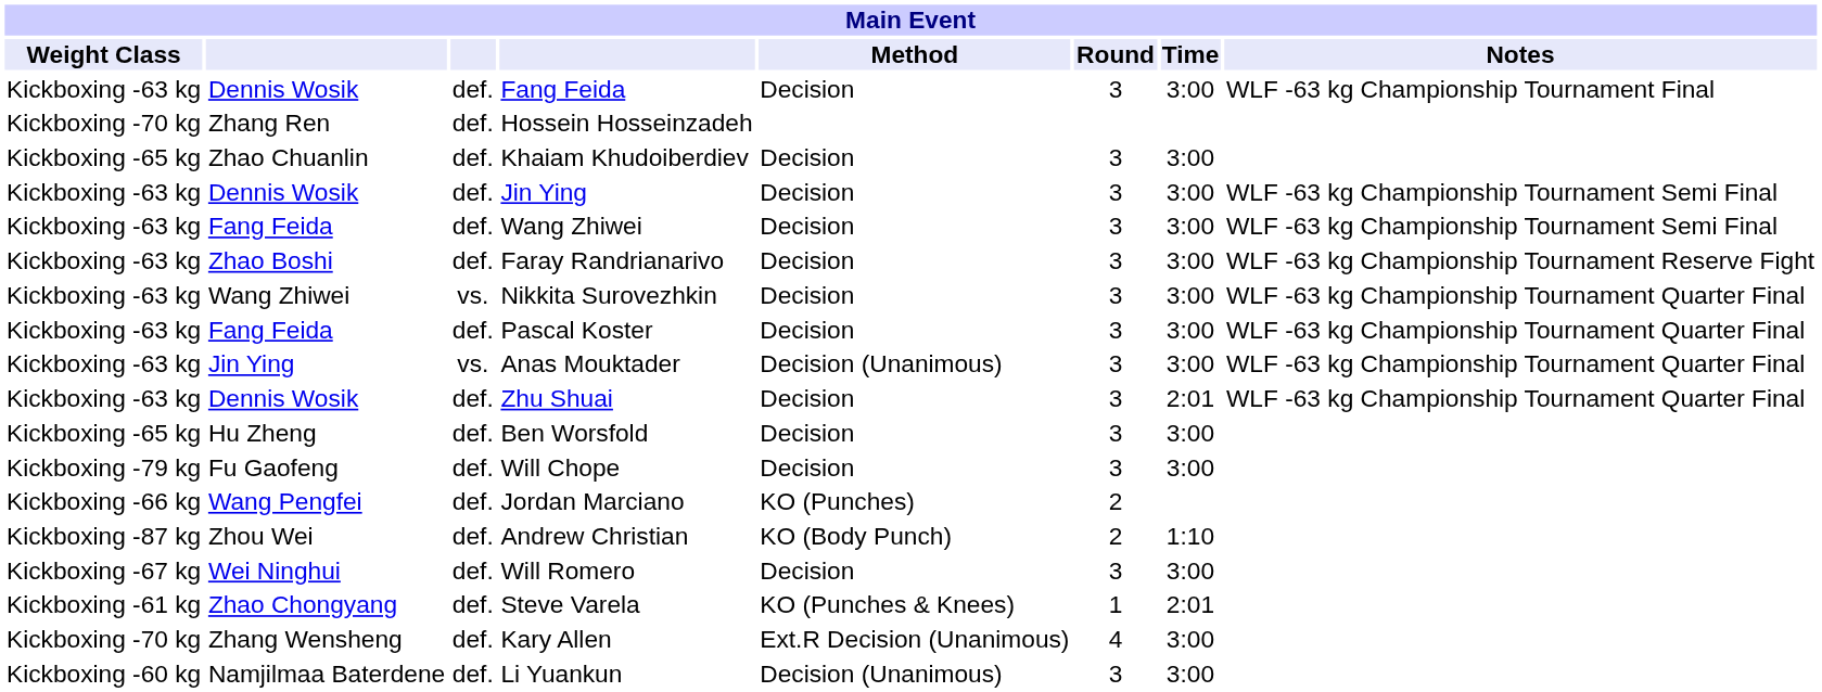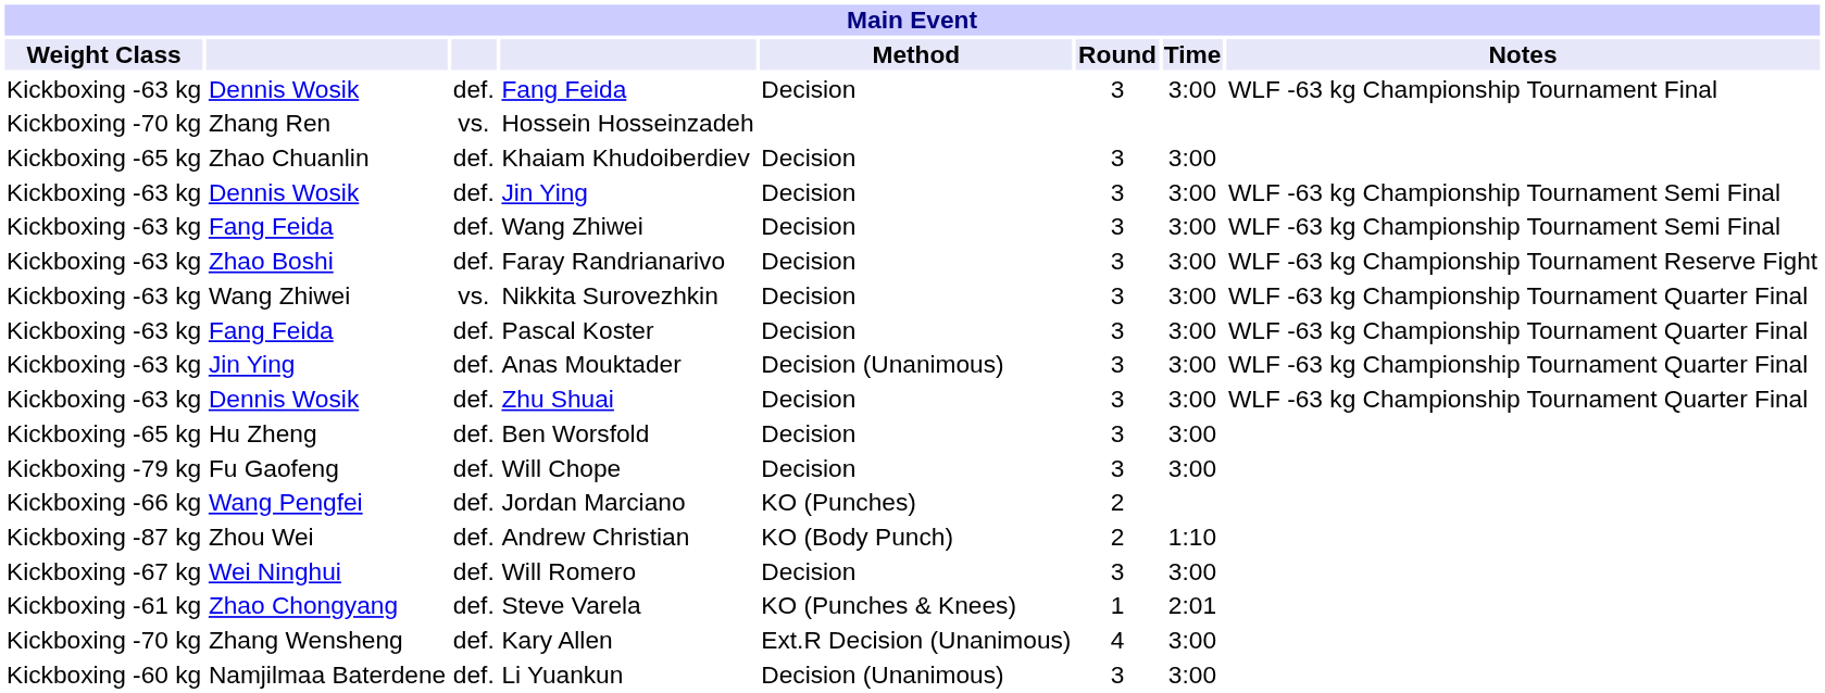 <table class="toccolours" style="font-size: 85%;">
 <tr>
 <th colspan="8" style="background-color: #ccf; color: #000080; text-align: center;"><strong>Main Event</strong></th>
 </tr>
 <tr>
 <th colspan="1" style="background-color: #E6E8FA; color: #000000; text-align: center;">Weight Class</th>
 <th colspan="1" style="background-color: #E6E8FA; color: #000000; text-align: center;"></th>
 <th colspan="1" style="background-color: #E6E8FA; color: #000000; text-align: center;"></th>
 <th colspan="1" style="background-color: #E6E8FA; color: #000000; text-align: center;"></th>
 <th colspan="1" style="background-color: #E6E8FA; color: #000000; text-align: center;">Method</th>
 <th colspan="1" style="background-color: #E6E8FA; color: #000000; text-align: center;">Round</th>
 <th colspan="1" style="background-color: #E6E8FA; color: #000000; text-align: center;">Time</th>
 <th colspan="1" style="background-color: #E6E8FA; color: #000000; text-align: center;">Notes</th>
 </tr>
 <tr>
 <td>Kickboxing -63 kg</td>
 <td> <a href='#'>Dennis Wosik</a></td>
 <td align=center>def.</td>
 <td> <a href='#'>Fang Feida</a></td>
 <td>Decision</td>
 <td align=center>3</td>
 <td align=center>3:00</td>
 <td>WLF -63 kg Championship Tournament Final</td>
 </tr>
 <tr>
 <td>Kickboxing -70 kg</td>
 <td> Zhang Ren</td>
-<td align=center>def.</td>
+<td align=center>vs.</td>
 <td> Hossein Hosseinzadeh</td>
 <td></td>
 <td align=center></td>
 <td align=center></td>
 </tr>
 <tr>
 <td>Kickboxing -65 kg</td>
 <td> Zhao Chuanlin</td>
 <td align=center>def.</td>
 <td> Khaiam Khudoiberdiev</td>
 <td>Decision</td>
 <td align=center>3</td>
 <td align=center>3:00</td>
 </tr>
 <tr>
 <td>Kickboxing -63 kg</td>
 <td> <a href='#'>Dennis Wosik</a></td>
 <td align=center>def.</td>
 <td> <a href='#'>Jin Ying</a></td>
 <td>Decision</td>
 <td align=center>3</td>
 <td align=center>3:00</td>
 <td>WLF -63 kg Championship Tournament Semi Final</td>
 </tr>
 <tr>
 <td>Kickboxing -63 kg</td>
 <td> <a href='#'>Fang Feida</a></td>
 <td align=center>def.</td>
 <td> Wang Zhiwei</td>
 <td>Decision</td>
 <td align=center>3</td>
 <td align=center>3:00</td>
 <td>WLF -63 kg Championship Tournament Semi Final</td>
 </tr>
 <tr>
 <td>Kickboxing -63 kg</td>
 <td> <a href='#'>Zhao Boshi</a></td>
 <td align=center>def.</td>
 <td> Faray Randrianarivo</td>
 <td>Decision</td>
 <td align=center>3</td>
 <td align=center>3:00</td>
 <td>WLF -63 kg Championship Tournament Reserve Fight</td>
 </tr>
 <tr>
 <td>Kickboxing -63 kg</td>
 <td> Wang Zhiwei</td>
 <td align=center>vs.</td>
 <td> Nikkita Surovezhkin</td>
 <td>Decision</td>
 <td align=center>3</td>
 <td align=center>3:00</td>
 <td>WLF -63 kg Championship Tournament Quarter Final</td>
 </tr>
 <tr>
 <td>Kickboxing -63 kg</td>
 <td> <a href='#'>Fang Feida</a></td>
 <td align=center>def.</td>
 <td> Pascal Koster</td>
 <td>Decision</td>
 <td align=center>3</td>
 <td align=center>3:00</td>
 <td>WLF -63 kg Championship Tournament Quarter Final</td>
 </tr>
 <tr>
 <td>Kickboxing -63 kg</td>
 <td> <a href='#'>Jin Ying</a></td>
-<td align=center>vs.</td>
+<td align=center>def.</td>
 <td> Anas Mouktader</td>
 <td>Decision (Unanimous)</td>
 <td align=center>3</td>
 <td align=center>3:00</td>
 <td>WLF -63 kg Championship Tournament Quarter Final</td>
 </tr>
 <tr>
 <td>Kickboxing -63 kg</td>
 <td> <a href='#'>Dennis Wosik</a></td>
 <td align=center>def.</td>
 <td> <a href='#'>Zhu Shuai</a></td>
 <td>Decision</td>
 <td align=center>3</td>
-<td align=center>2:01</td>
+<td align=center>3:00</td>
 <td>WLF -63 kg Championship Tournament Quarter Final</td>
 </tr>
 <tr>
 <td>Kickboxing -65 kg</td>
 <td> Hu Zheng</td>
 <td align=center>def.</td>
 <td> Ben Worsfold</td>
 <td>Decision</td>
 <td align=center>3</td>
 <td align=center>3:00</td>
 </tr>
 <tr>
 <td>Kickboxing -79 kg</td>
 <td> Fu Gaofeng</td>
 <td align=center>def.</td>
 <td> Will Chope</td>
 <td>Decision</td>
 <td align=center>3</td>
 <td align=center>3:00</td>
 </tr>
 <tr>
 <td>Kickboxing -66 kg</td>
 <td> <a href='#'>Wang Pengfei</a></td>
 <td align=center>def.</td>
 <td> Jordan Marciano</td>
 <td>KO (Punches)</td>
 <td align=center>2</td>
 <td align=center></td>
 </tr>
 <tr>
 <td>Kickboxing -87 kg</td>
 <td> Zhou Wei</td>
 <td align=center>def.</td>
 <td> Andrew Christian</td>
 <td>KO (Body Punch)</td>
 <td align=center>2</td>
 <td align=center>1:10</td>
 </tr>
 <tr>
 <td>Kickboxing -67 kg</td>
 <td> <a href='#'>Wei Ninghui</a></td>
 <td align=center>def.</td>
 <td> Will Romero</td>
 <td>Decision</td>
 <td align=center>3</td>
 <td align=center>3:00</td>
 </tr>
 <tr>
 <td>Kickboxing -61 kg</td>
 <td> <a href='#'>Zhao Chongyang</a></td>
 <td align=center>def.</td>
 <td> Steve Varela</td>
 <td>KO (Punches & Knees)</td>
 <td align=center>1</td>
 <td align=center>2:01</td>
 </tr>
 <tr>
 <td>Kickboxing -70 kg</td>
 <td> Zhang Wensheng</td>
 <td align=center>def.</td>
 <td> Kary Allen</td>
 <td>Ext.R Decision (Unanimous)</td>
 <td align=center>4</td>
 <td align=center>3:00</td>
 </tr>
 <tr>
 <td>Kickboxing -60 kg</td>
 <td> Namjilmaa Baterdene</td>
 <td align=center>def.</td>
 <td> Li Yuankun</td>
 <td>Decision (Unanimous)</td>
 <td align=center>3</td>
 <td align=center>3:00</td>
 </tr>
 </table>
